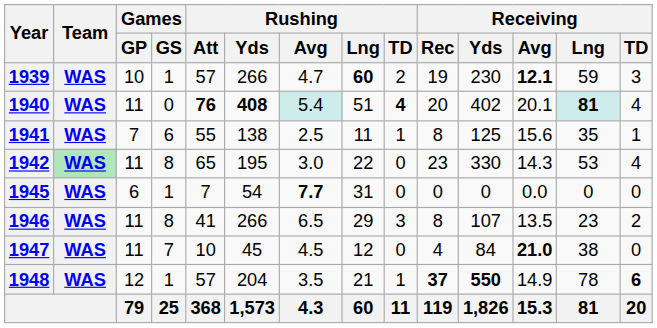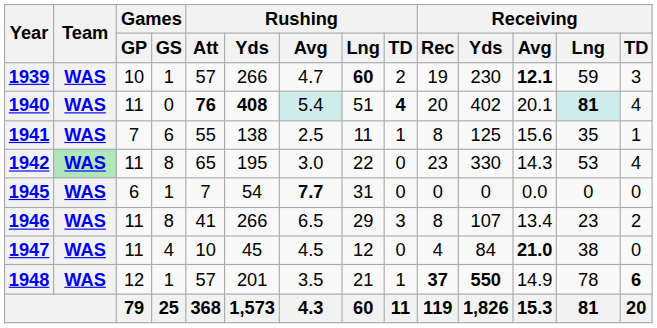 <table class="wikitable" style="text-align:center;">
 <tr>
 <th rowspan="2">Year</th>
 <th rowspan="2">Team</th>
 <th colspan="2">Games</th>
 <th colspan="5">Rushing</th>
 <th colspan="5">Receiving</th>
 </tr>
 <tr>
 <th>GP</th>
 <th>GS</th>
 <th>Att</th>
 <th>Yds</th>
 <th>Avg</th>
 <th>Lng</th>
 <th>TD</th>
 <th>Rec</th>
 <th>Yds</th>
 <th>Avg</th>
 <th>Lng</th>
 <th>TD</th>
 </tr>
 <tr>
 <th><a href='#'>1939</a></th>
 <th><a href='#'>WAS</a></th>
 <td>10</td>
 <td>1</td>
 <td>57</td>
 <td>266</td>
 <td>4.7</td>
 <td><strong>60</strong></td>
 <td>2</td>
 <td>19</td>
 <td>230</td>
 <td><strong>12.1</strong></td>
 <td>59</td>
 <td>3</td>
 </tr>
 <tr>
 <th><a href='#'>1940</a></th>
 <th><a href='#'>WAS</a></th>
 <td>11</td>
 <td>0</td>
 <td><strong>76</strong></td>
 <td><strong>408</strong></td>
 <td style="background:#cfecec; width:3em;">5.4</td>
 <td>51</td>
 <td><strong>4</strong></td>
 <td>20</td>
 <td>402</td>
 <td>20.1</td>
 <td style="background:#cfecec; width:3em;"><strong>81</strong></td>
 <td>4</td>
 </tr>
 <tr>
 <th><a href='#'>1941</a></th>
 <th><a href='#'>WAS</a></th>
 <td>7</td>
 <td>6</td>
 <td>55</td>
 <td>138</td>
 <td>2.5</td>
 <td>11</td>
 <td>1</td>
 <td>8</td>
 <td>125</td>
 <td>15.6</td>
 <td>35</td>
 <td>1</td>
 </tr>
 <tr>
 <th><a href='#'>1942</a></th>
 <th style="background:#afe6ba; width:3em;"><a href='#'>WAS</a></th>
 <td>11</td>
 <td>8</td>
 <td>65</td>
 <td>195</td>
 <td>3.0</td>
 <td>22</td>
 <td>0</td>
 <td>23</td>
 <td>330</td>
 <td>14.3</td>
 <td>53</td>
 <td>4</td>
 </tr>
 <tr>
 <th><a href='#'>1945</a></th>
 <th><a href='#'>WAS</a></th>
 <td>6</td>
 <td>1</td>
 <td>7</td>
 <td>54</td>
 <td><strong>7.7</strong></td>
 <td>31</td>
 <td>0</td>
 <td>0</td>
 <td>0</td>
 <td>0.0</td>
 <td>0</td>
 <td>0</td>
 </tr>
 <tr>
 <th><a href='#'>1946</a></th>
 <th><a href='#'>WAS</a></th>
 <td>11</td>
 <td>8</td>
 <td>41</td>
 <td>266</td>
 <td>6.5</td>
 <td>29</td>
 <td>3</td>
 <td>8</td>
 <td>107</td>
-<td>13.5</td>
+<td>13.4</td>
 <td>23</td>
 <td>2</td>
 </tr>
 <tr>
 <th><a href='#'>1947</a></th>
 <th><a href='#'>WAS</a></th>
 <td>11</td>
-<td>7</td>
+<td>4</td>
 <td>10</td>
 <td>45</td>
 <td>4.5</td>
 <td>12</td>
 <td>0</td>
 <td>4</td>
 <td>84</td>
 <td><strong>21.0</strong></td>
 <td>38</td>
 <td>0</td>
 </tr>
 <tr>
 <th><a href='#'>1948</a></th>
 <th><a href='#'>WAS</a></th>
 <td>12</td>
 <td>1</td>
 <td>57</td>
-<td>204</td>
+<td>201</td>
 <td>3.5</td>
 <td>21</td>
 <td>1</td>
 <td><strong>37</strong></td>
 <td><strong>550</strong></td>
 <td>14.9</td>
 <td>78</td>
 <td><strong>6</strong></td>
 </tr>
 <tr>
 <th colspan="2"></th>
 <th>79</th>
 <th>25</th>
 <th>368</th>
 <th>1,573</th>
 <th>4.3</th>
 <th>60</th>
 <th>11</th>
 <th>119</th>
 <th>1,826</th>
 <th>15.3</th>
 <th>81</th>
 <th>20</th>
 </tr>
 </table>
